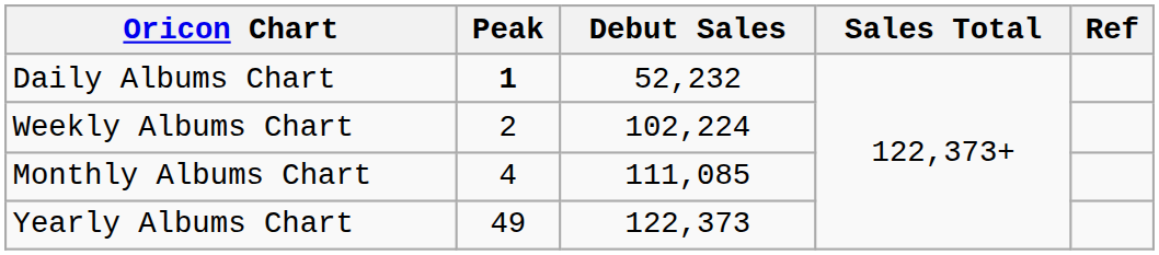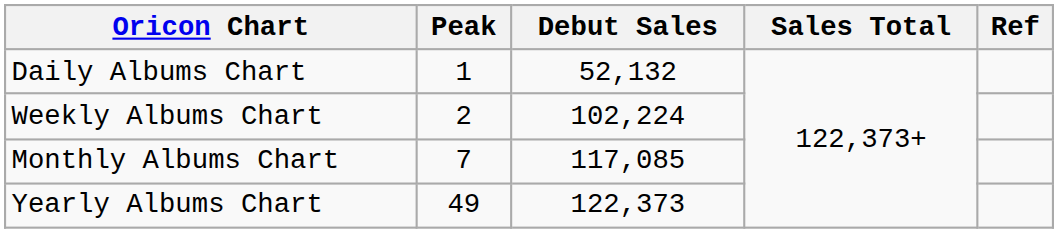 <table class="wikitable" style="width:500px;">
 <tr>
 <th style="text-align:center;"><a href='#'>Oricon</a> Chart</th>
 <th style="text-align:center;">Peak</th>
 <th style="text-align:center;">Debut Sales</th>
 <th style="text-align:center;">Sales Total</th>
 <th style="text-align:center;">Ref</th>
 </tr>
 <tr>
 <td align="left">Daily Albums Chart</td>
-<td style="text-align:center;"><strong>1</strong></td>
-<td style="text-align:center;">52,232</td>
+<td style="text-align:center;">1</td>
+<td style="text-align:center;">52,132</td>
 <td style="text-align:center;" rowspan="4">122,373+</td>
 <td style="text-align:center;"></td>
 </tr>
 <tr>
 <td align="left">Weekly Albums Chart</td>
 <td style="text-align:center;">2</td>
 <td style="text-align:center;">102,224</td>
 <td style="text-align:center;"></td>
 </tr>
 <tr>
 <td align="left">Monthly Albums Chart</td>
-<td style="text-align:center;">4</td>
-<td style="text-align:center;">111,085</td>
+<td style="text-align:center;">7</td>
+<td style="text-align:center;">117,085</td>
 <td style="text-align:center;"></td>
 </tr>
 <tr>
 <td align="left">Yearly Albums Chart</td>
 <td style="text-align:center;">49</td>
 <td style="text-align:center;">122,373</td>
 <td style="text-align:center;"></td>
 </tr>
 </table>
